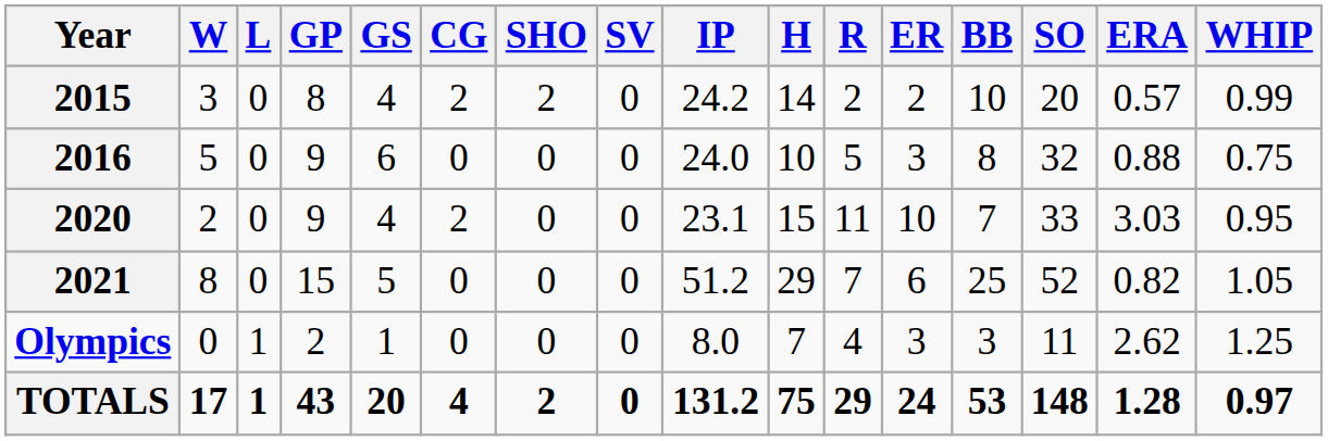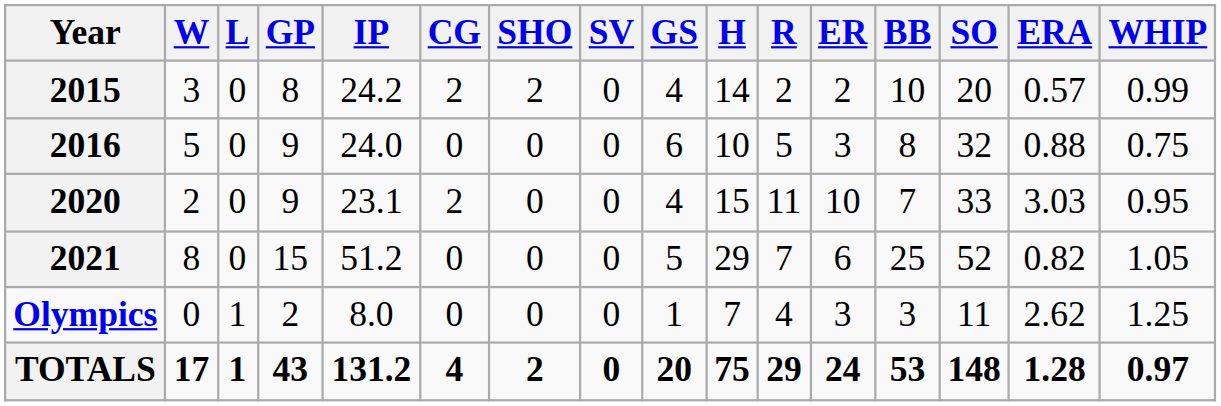 <table class="wikitable">
 <tr align=center>
 <th>Year</th>
 <th><a href='#'>W</a></th>
 <th><a href='#'>L</a></th>
 <th><a href='#'>GP</a></th>
-<th><a href='#'>GS</a></th>
+<th><a href='#'>IP</a></th>
 <th><a href='#'>CG</a></th>
 <th><a href='#'>SHO</a></th>
 <th><a href='#'>SV</a></th>
-<th><a href='#'>IP</a></th>
+<th><a href='#'>GS</a></th>
 <th><a href='#'>H</a></th>
 <th><a href='#'>R</a></th>
 <th><a href='#'>ER</a></th>
 <th><a href='#'>BB</a></th>
 <th><a href='#'>SO</a></th>
 <th><a href='#'>ERA</a></th>
 <th><a href='#'>WHIP</a></th>
 </tr>
 <tr align=center>
 <th>2015</th>
 <td>3</td>
 <td>0</td>
 <td>8</td>
-<td>4</td>
+<td>24.2</td>
 <td>2</td>
 <td>2</td>
 <td>0</td>
-<td>24.2</td>
+<td>4</td>
 <td>14</td>
 <td>2</td>
 <td>2</td>
 <td>10</td>
 <td>20</td>
 <td>0.57</td>
 <td>0.99</td>
 </tr>
 <tr align=center>
 <th>2016</th>
 <td>5</td>
 <td>0</td>
 <td>9</td>
-<td>6</td>
+<td>24.0</td>
 <td>0</td>
 <td>0</td>
 <td>0</td>
-<td>24.0</td>
+<td>6</td>
 <td>10</td>
 <td>5</td>
 <td>3</td>
 <td>8</td>
 <td>32</td>
 <td>0.88</td>
 <td>0.75</td>
 </tr>
 <tr align=center>
 <th>2020</th>
 <td>2</td>
 <td>0</td>
 <td>9</td>
-<td>4</td>
+<td>23.1</td>
 <td>2</td>
 <td>0</td>
 <td>0</td>
-<td>23.1</td>
+<td>4</td>
 <td>15</td>
 <td>11</td>
 <td>10</td>
 <td>7</td>
 <td>33</td>
 <td>3.03</td>
 <td>0.95</td>
 </tr>
 <tr align=center>
 <th>2021</th>
 <td>8</td>
 <td>0</td>
 <td>15</td>
-<td>5</td>
+<td>51.2</td>
 <td>0</td>
 <td>0</td>
 <td>0</td>
-<td>51.2</td>
+<td>5</td>
 <td>29</td>
 <td>7</td>
 <td>6</td>
 <td>25</td>
 <td>52</td>
 <td>0.82</td>
 <td>1.05</td>
 </tr>
 <tr align=center>
 <td><strong><a href='#'>Olympics</a></strong></td>
 <td>0</td>
 <td>1</td>
 <td>2</td>
-<td>1</td>
+<td>8.0</td>
 <td>0</td>
 <td>0</td>
 <td>0</td>
-<td>8.0</td>
+<td>1</td>
 <td>7</td>
 <td>4</td>
 <td>3</td>
 <td>3</td>
 <td>11</td>
 <td>2.62</td>
 <td>1.25</td>
 </tr>
 <tr align=center>
 <th><strong>TOTALS</strong></th>
 <td><strong>17</strong></td>
 <td><strong>1</strong></td>
 <td><strong>43</strong></td>
-<td><strong>20</strong></td>
+<td><strong>131.2</strong></td>
 <td><strong>4</strong></td>
 <td><strong>2</strong></td>
 <td><strong>0</strong></td>
-<td><strong>131.2</strong></td>
+<td><strong>20</strong></td>
 <td><strong>75</strong></td>
 <td><strong>29</strong></td>
 <td><strong>24</strong></td>
 <td><strong>53</strong></td>
 <td><strong>148</strong></td>
 <td><strong>1.28</strong></td>
 <td><strong>0.97</strong></td>
 </tr>
 </table>
